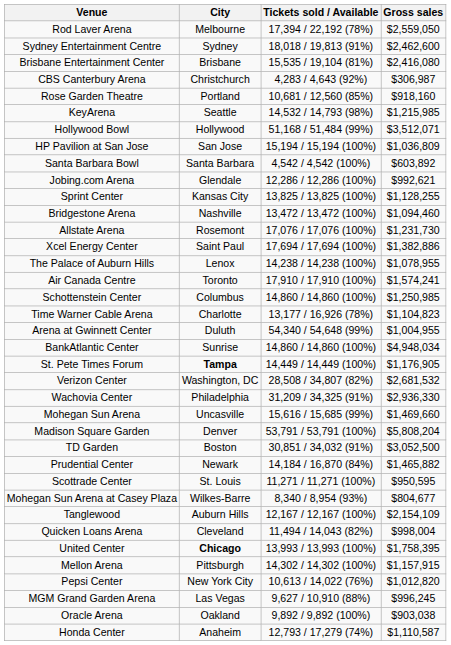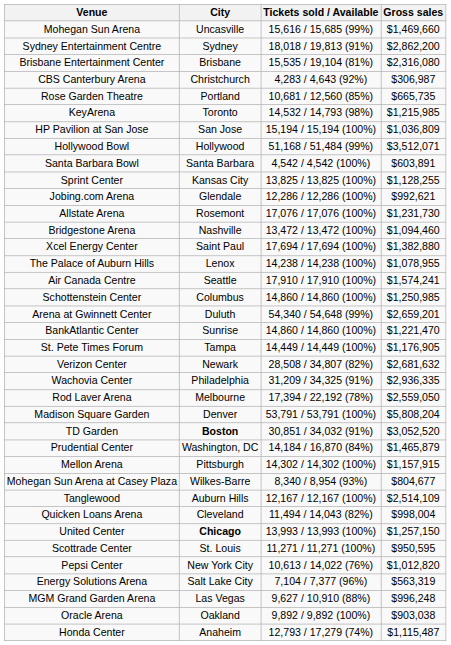 <table class="wikitable" style="text-align:center;">
 <tr>
 <th>Venue</th>
 <th>City</th>
 <th>Tickets sold / Available</th>
 <th>Gross sales</th>
 </tr>
 <tr>
-<td>Rod Laver Arena</td>
-<td>Melbourne</td>
-<td>17,394 / 22,192 (78%)</td>
-<td>$2,559,050</td>
+<td>Mohegan Sun Arena</td>
+<td>Uncasville</td>
+<td>15,616 / 15,685 (99%)</td>
+<td>$1,469,660</td>
 </tr>
 <tr>
 <td>Sydney Entertainment Centre</td>
 <td>Sydney</td>
 <td>18,018 / 19,813 (91%)</td>
-<td>$2,462,600</td>
+<td>$2,862,200</td>
 </tr>
 <tr>
 <td>Brisbane Entertainment Center</td>
 <td>Brisbane</td>
 <td>15,535 / 19,104 (81%)</td>
-<td>$2,416,080</td>
+<td>$2,316,080</td>
 </tr>
 <tr>
 <td>CBS Canterbury Arena</td>
 <td>Christchurch</td>
 <td>4,283 / 4,643 (92%)</td>
 <td>$306,987</td>
 </tr>
 <tr>
 <td>Rose Garden Theatre</td>
 <td>Portland</td>
 <td>10,681 / 12,560 (85%)</td>
-<td>$918,160</td>
+<td>$665,735</td>
 </tr>
 <tr>
 <td>KeyArena</td>
-<td>Seattle</td>
+<td>Toronto</td>
 <td>14,532 / 14,793 (98%)</td>
 <td>$1,215,985</td>
+</tr>
+<tr>
+<td>HP Pavilion at San Jose</td>
+<td>San Jose</td>
+<td>15,194 / 15,194 (100%)</td>
+<td>$1,036,809</td>
 </tr>
 <tr>
 <td>Hollywood Bowl</td>
 <td>Hollywood</td>
 <td>51,168 / 51,484 (99%)</td>
 <td>$3,512,071</td>
 </tr>
 <tr>
-<td>HP Pavilion at San Jose</td>
-<td>San Jose</td>
-<td>15,194 / 15,194 (100%)</td>
-<td>$1,036,809</td>
-</tr>
-<tr>
 <td>Santa Barbara Bowl</td>
 <td>Santa Barbara</td>
 <td>4,542 / 4,542 (100%)</td>
-<td>$603,892</td>
+<td>$603,891</td>
+</tr>
+<tr>
+<td>Sprint Center</td>
+<td>Kansas City</td>
+<td>13,825 / 13,825 (100%)</td>
+<td>$1,128,255</td>
 </tr>
 <tr>
 <td>Jobing.com Arena</td>
 <td>Glendale</td>
 <td>12,286 / 12,286 (100%)</td>
 <td>$992,621</td>
 </tr>
 <tr>
-<td>Sprint Center</td>
-<td>Kansas City</td>
-<td>13,825 / 13,825 (100%)</td>
-<td>$1,128,255</td>
+<td>Allstate Arena</td>
+<td>Rosemont</td>
+<td>17,076 / 17,076 (100%)</td>
+<td>$1,231,730</td>
 </tr>
 <tr>
 <td>Bridgestone Arena</td>
 <td>Nashville</td>
 <td>13,472 / 13,472 (100%)</td>
 <td>$1,094,460</td>
 </tr>
 <tr>
-<td>Allstate Arena</td>
-<td>Rosemont</td>
-<td>17,076 / 17,076 (100%)</td>
-<td>$1,231,730</td>
-</tr>
-<tr>
 <td>Xcel Energy Center</td>
 <td>Saint Paul</td>
 <td>17,694 / 17,694 (100%)</td>
-<td>$1,382,886</td>
+<td>$1,382,880</td>
 </tr>
 <tr>
 <td>The Palace of Auburn Hills</td>
 <td>Lenox</td>
 <td>14,238 / 14,238 (100%)</td>
 <td>$1,078,955</td>
 </tr>
 <tr>
 <td>Air Canada Centre</td>
-<td>Toronto</td>
+<td>Seattle</td>
 <td>17,910 / 17,910 (100%)</td>
 <td>$1,574,241</td>
 </tr>
 <tr>
 <td>Schottenstein Center</td>
 <td>Columbus</td>
 <td>14,860 / 14,860 (100%)</td>
 <td>$1,250,985</td>
 </tr>
 <tr>
-<td>Time Warner Cable Arena</td>
-<td>Charlotte</td>
-<td>13,177 / 16,926 (78%)</td>
-<td>$1,104,823</td>
-</tr>
-<tr>
 <td>Arena at Gwinnett Center</td>
 <td>Duluth</td>
 <td>54,340 / 54,648 (99%)</td>
-<td>$1,004,955</td>
+<td>$2,659,201</td>
 </tr>
 <tr>
 <td>BankAtlantic Center</td>
 <td>Sunrise</td>
 <td>14,860 / 14,860 (100%)</td>
-<td>$4,948,034</td>
+<td>$1,221,470</td>
 </tr>
 <tr>
 <td>St. Pete Times Forum</td>
-<td><strong>Tampa</strong></td>
+<td>Tampa</td>
 <td>14,449 / 14,449 (100%)</td>
 <td>$1,176,905</td>
 </tr>
 <tr>
 <td>Verizon Center</td>
-<td>Washington, DC</td>
+<td>Newark</td>
 <td>28,508 / 34,807 (82%)</td>
-<td>$2,681,532</td>
+<td>$2,681,632</td>
 </tr>
 <tr>
 <td>Wachovia Center</td>
 <td>Philadelphia</td>
 <td>31,209 / 34,325 (91%)</td>
-<td>$2,936,330</td>
+<td>$2,936,335</td>
 </tr>
 <tr>
-<td>Mohegan Sun Arena</td>
-<td>Uncasville</td>
-<td>15,616 / 15,685 (99%)</td>
-<td>$1,469,660</td>
+<td>Rod Laver Arena</td>
+<td>Melbourne</td>
+<td>17,394 / 22,192 (78%)</td>
+<td>$2,559,050</td>
 </tr>
 <tr>
 <td>Madison Square Garden</td>
 <td>Denver</td>
 <td>53,791 / 53,791 (100%)</td>
 <td>$5,808,204</td>
 </tr>
 <tr>
 <td>TD Garden</td>
-<td>Boston</td>
+<td><strong>Boston</strong></td>
 <td>30,851 / 34,032 (91%)</td>
-<td>$3,052,500</td>
+<td>$3,052,520</td>
 </tr>
 <tr>
 <td>Prudential Center</td>
-<td>Newark</td>
+<td>Washington, DC</td>
 <td>14,184 / 16,870 (84%)</td>
-<td>$1,465,882</td>
+<td>$1,465,879</td>
 </tr>
 <tr>
-<td>Scottrade Center</td>
-<td>St. Louis</td>
-<td>11,271 / 11,271 (100%)</td>
-<td>$950,595</td>
+<td>Mellon Arena</td>
+<td>Pittsburgh</td>
+<td>14,302 / 14,302 (100%)</td>
+<td>$1,157,915</td>
 </tr>
 <tr>
 <td>Mohegan Sun Arena at Casey Plaza</td>
 <td>Wilkes-Barre</td>
 <td>8,340 / 8,954 (93%)</td>
 <td>$804,677</td>
 </tr>
 <tr>
 <td>Tanglewood</td>
 <td>Auburn Hills</td>
 <td>12,167 / 12,167 (100%)</td>
-<td>$2,154,109</td>
+<td>$2,514,109</td>
 </tr>
 <tr>
 <td>Quicken Loans Arena</td>
 <td>Cleveland</td>
 <td>11,494 / 14,043 (82%)</td>
 <td>$998,004</td>
 </tr>
 <tr>
 <td>United Center</td>
 <td><strong>Chicago</strong></td>
 <td>13,993 / 13,993 (100%)</td>
-<td>$1,758,395</td>
+<td>$1,257,150</td>
 </tr>
 <tr>
-<td>Mellon Arena</td>
-<td>Pittsburgh</td>
-<td>14,302 / 14,302 (100%)</td>
-<td>$1,157,915</td>
+<td>Scottrade Center</td>
+<td>St. Louis</td>
+<td>11,271 / 11,271 (100%)</td>
+<td>$950,595</td>
 </tr>
 <tr>
 <td>Pepsi Center</td>
 <td>New York City</td>
 <td>10,613 / 14,022 (76%)</td>
 <td>$1,012,820</td>
 </tr>
 <tr>
+<td>Energy Solutions Arena</td>
+<td>Salt Lake City</td>
+<td>7,104 / 7,377 (96%)</td>
+<td>$563,319</td>
+</tr>
+<tr>
 <td>MGM Grand Garden Arena</td>
 <td>Las Vegas</td>
 <td>9,627 / 10,910 (88%)</td>
-<td>$996,245</td>
+<td>$996,248</td>
 </tr>
 <tr>
 <td>Oracle Arena</td>
 <td>Oakland</td>
 <td>9,892 / 9,892 (100%)</td>
 <td>$903,038</td>
 </tr>
 <tr>
 <td>Honda Center</td>
 <td>Anaheim</td>
 <td>12,793 / 17,279 (74%)</td>
-<td>$1,110,587</td>
+<td>$1,115,487</td>
 </tr>
 </table>
